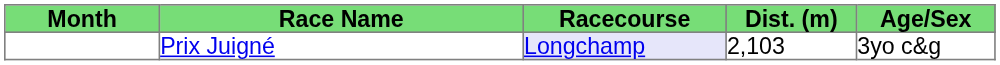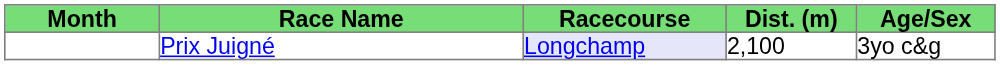 <table class = "sortable" | border="1" cellpadding="0" style="border-collapse: collapse; font-size:90%">
 <tr bgcolor="#77dd77" align="center">
 <th>Month</th>
 <th>Race Name</th>
 <th>Racecourse</th>
 <th>Dist. (m)</th>
 <th>Age/Sex</th>
 </tr>
 <tr>
 <td width=95px></td>
 <td width=225px><a href='#'>Prix Juigné</a></td>
 <td width=125px style="background: lavender;"><a href='#'>Longchamp</a></td>
-<td width=80px>2,103</td>
+<td width=80px>2,100</td>
 <td width=85px>3yo c&g</td>
 </tr>
 </table>
